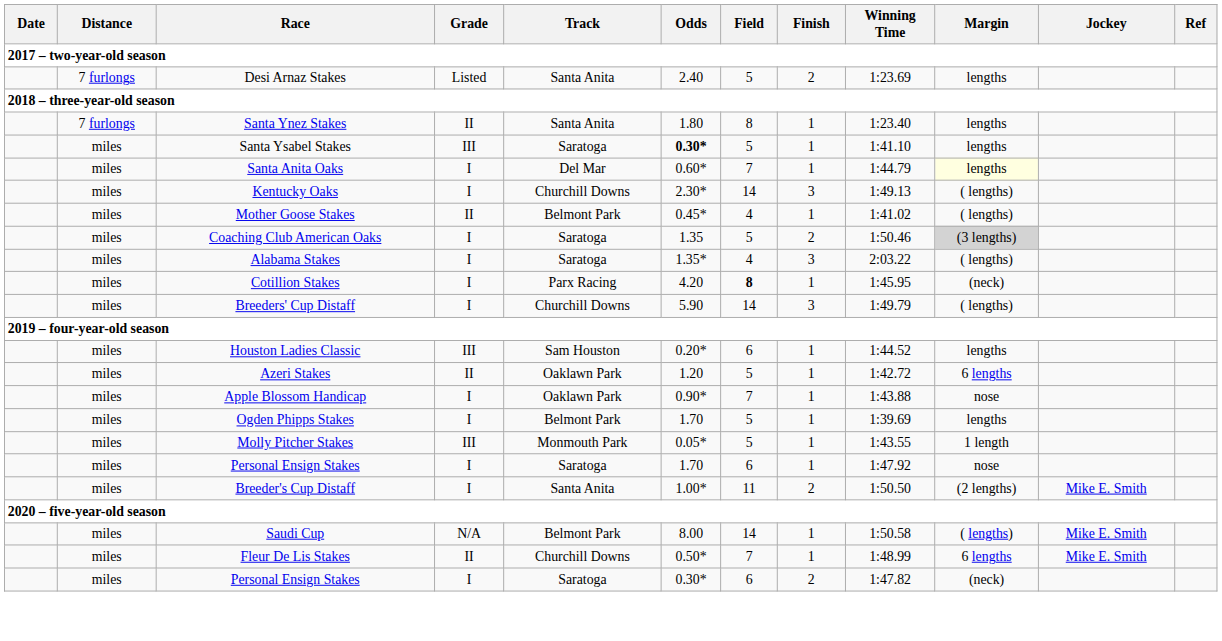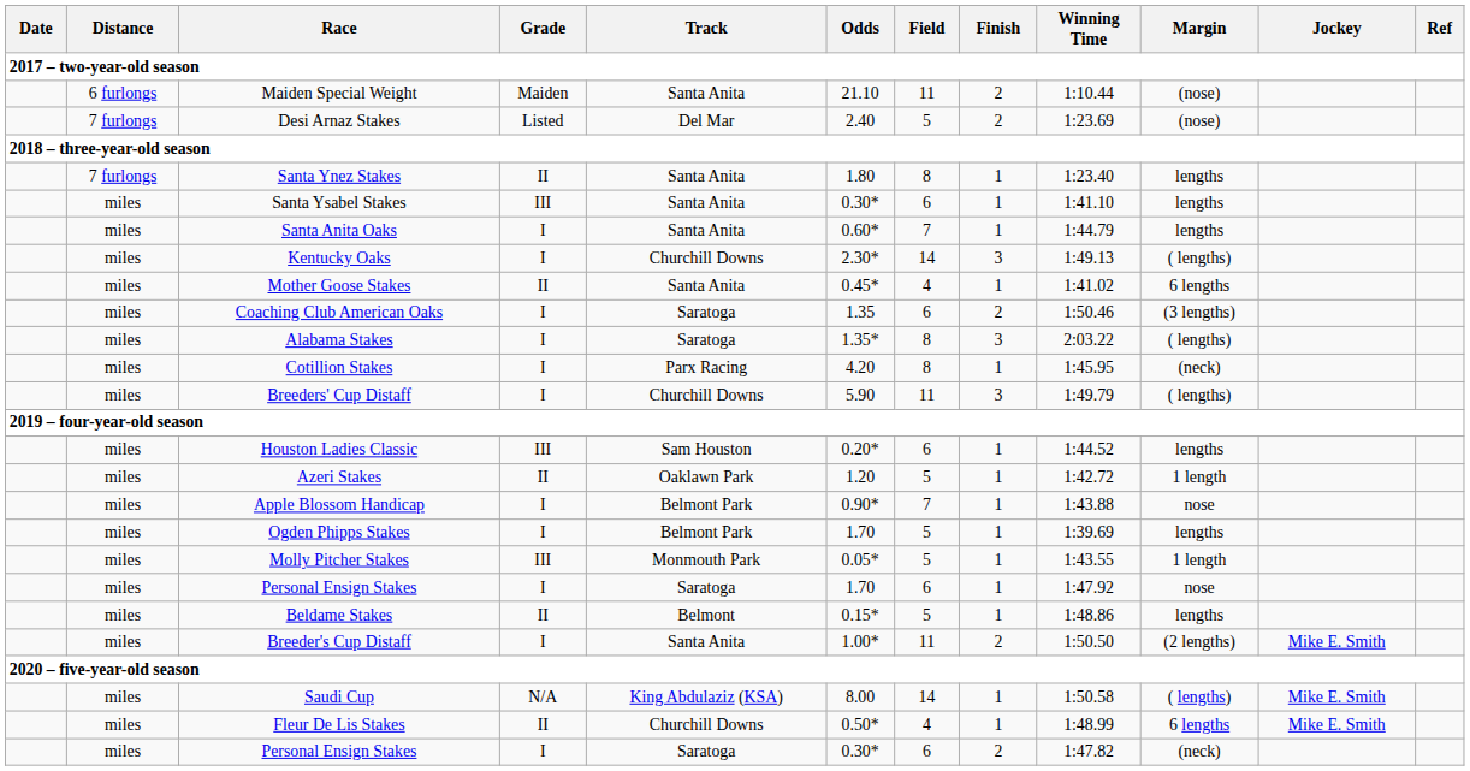 <table class = "wikitable sortable" style="text-align:center; width:100%; font-size:90%">
 <tr>
 <th scope="col">Date</th>
 <th scope="col">Distance</th>
 <th scope="col">Race</th>
 <th scope="col">Grade</th>
 <th scope="col">Track</th>
 <th scope="col">Odds</th>
 <th scope="col">Field</th>
 <th scope="col">Finish</th>
 <th scope="col">Winning<br>Time</th>
 <th scope="col">Margin</th>
 <th scope="col">Jockey</th>
 <th scope="col" class="unsortable">Ref</th>
 </tr>
 <tr style="background-color:white">
 <td align="left" colspan=12><strong>2017 – two-year-old season</strong></td>
 </tr>
 <tr>
 <td></td>
+<td> 6 <a href='#'>furlongs</a></td>
+<td>Maiden Special Weight</td>
+<td>Maiden</td>
+<td>Santa Anita</td>
+<td>21.10</td>
+<td>11</td>
+<td>2</td>
+<td>1:10.44</td>
+<td>(nose)</td>
+<td></td>
+<td></td>
+</tr>
+<tr>
+<td></td>
 <td> 7 <a href='#'>furlongs</a></td>
 <td>Desi Arnaz Stakes</td>
 <td>Listed</td>
-<td>Santa Anita</td>
+<td>Del Mar</td>
 <td>2.40</td>
 <td>5</td>
 <td>2</td>
 <td>1:23.69</td>
-<td> lengths</td>
+<td>(nose)</td>
 <td></td>
 <td></td>
 </tr>
 <tr style="background-color:white">
 <td align="left" colspan=12><strong>2018 – three-year-old season</strong></td>
 </tr>
 <tr>
 <td></td>
 <td> 7 <a href='#'>furlongs</a></td>
 <td><a href='#'>Santa Ynez Stakes</a></td>
 <td>II</td>
 <td>Santa Anita</td>
 <td>1.80</td>
 <td>8</td>
 <td>1</td>
 <td>1:23.40</td>
 <td> lengths</td>
 <td></td>
 <td></td>
 </tr>
 <tr>
 <td></td>
 <td>  miles</td>
 <td>Santa Ysabel Stakes</td>
 <td>III</td>
-<td>Saratoga</td>
-<td><strong>0.30*</strong></td>
-<td>5</td>
+<td>Santa Anita</td>
+<td>0.30*</td>
+<td>6</td>
 <td>1</td>
 <td>1:41.10</td>
 <td> lengths</td>
 <td></td>
 <td></td>
 </tr>
 <tr>
 <td></td>
 <td>  miles</td>
 <td><a href='#'>Santa Anita Oaks</a></td>
 <td>I</td>
-<td>Del Mar</td>
+<td>Santa Anita</td>
 <td>0.60*</td>
 <td>7</td>
 <td>1</td>
 <td>1:44.79</td>
-<td style="background: lightyellow;"> lengths</td>
+<td> lengths</td>
 <td></td>
 <td></td>
 </tr>
 <tr>
 <td></td>
 <td>  miles</td>
 <td><a href='#'>Kentucky Oaks</a></td>
 <td>I</td>
 <td>Churchill Downs</td>
 <td>2.30*</td>
 <td>14</td>
 <td>3</td>
 <td>1:49.13</td>
 <td>( lengths)</td>
 <td></td>
 <td></td>
 </tr>
 <tr>
 <td></td>
 <td>  miles</td>
 <td><a href='#'>Mother Goose Stakes</a></td>
 <td>II</td>
-<td>Belmont Park</td>
+<td>Santa Anita</td>
 <td>0.45*</td>
 <td>4</td>
 <td>1</td>
 <td>1:41.02</td>
-<td>( lengths)</td>
+<td>6 lengths</td>
 <td></td>
 <td></td>
 </tr>
 <tr>
 <td></td>
 <td>  miles</td>
 <td><a href='#'>Coaching Club American Oaks</a></td>
 <td>I</td>
 <td>Saratoga</td>
 <td>1.35</td>
-<td>5</td>
+<td>6</td>
 <td>2</td>
 <td>1:50.46</td>
-<td style="background: lightgrey;">(3 lengths)</td>
+<td>(3 lengths)</td>
 <td></td>
 <td></td>
 </tr>
 <tr>
 <td></td>
 <td>  miles</td>
 <td><a href='#'>Alabama Stakes</a></td>
 <td>I</td>
 <td>Saratoga</td>
 <td>1.35*</td>
-<td>4</td>
+<td>8</td>
 <td>3</td>
 <td>2:03.22</td>
 <td>( lengths)</td>
 <td></td>
 <td></td>
 </tr>
 <tr>
 <td></td>
 <td>  miles</td>
 <td><a href='#'>Cotillion Stakes</a></td>
 <td>I</td>
 <td>Parx Racing</td>
 <td>4.20</td>
-<td><strong>8</strong></td>
+<td>8</td>
 <td>1</td>
 <td>1:45.95</td>
 <td>(neck)</td>
 <td></td>
 <td></td>
 </tr>
 <tr>
 <td></td>
 <td>  miles</td>
 <td><a href='#'>Breeders' Cup Distaff</a></td>
 <td>I</td>
 <td>Churchill Downs</td>
 <td>5.90</td>
-<td>14</td>
+<td>11</td>
 <td>3</td>
 <td>1:49.79</td>
 <td>( lengths)</td>
 <td></td>
 <td></td>
 </tr>
 <tr style="background-color:white">
 <td align="left" colspan=12><strong>2019 – four-year-old season</strong></td>
 </tr>
 <tr>
 <td></td>
 <td>  miles</td>
 <td><a href='#'>Houston Ladies Classic</a></td>
 <td>III</td>
 <td>Sam Houston</td>
 <td>0.20*</td>
 <td>6</td>
 <td>1</td>
 <td>1:44.52</td>
 <td> lengths</td>
 <td></td>
 <td></td>
 </tr>
 <tr>
 <td></td>
 <td>  miles</td>
 <td><a href='#'>Azeri Stakes</a></td>
 <td>II</td>
 <td>Oaklawn Park</td>
 <td>1.20</td>
 <td>5</td>
 <td>1</td>
 <td>1:42.72</td>
-<td> 6 <a href='#'>lengths</a></td>
+<td>1 length</td>
 <td></td>
 <td></td>
 </tr>
 <tr>
 <td></td>
 <td>  miles</td>
 <td><a href='#'>Apple Blossom Handicap</a></td>
 <td>I</td>
-<td>Oaklawn Park</td>
+<td>Belmont Park</td>
 <td>0.90*</td>
 <td>7</td>
 <td>1</td>
 <td>1:43.88</td>
 <td>nose</td>
 <td></td>
 <td></td>
 </tr>
 <tr>
 <td></td>
 <td>  miles</td>
 <td><a href='#'>Ogden Phipps Stakes</a></td>
 <td>I</td>
 <td>Belmont Park</td>
 <td>1.70</td>
 <td>5</td>
 <td>1</td>
 <td>1:39.69</td>
 <td> lengths</td>
 <td></td>
 <td></td>
 </tr>
 <tr>
 <td></td>
 <td>  miles</td>
 <td><a href='#'>Molly Pitcher Stakes</a></td>
 <td>III</td>
 <td>Monmouth Park</td>
 <td>0.05*</td>
 <td>5</td>
 <td>1</td>
 <td>1:43.55</td>
 <td>1 length</td>
 <td></td>
 <td></td>
 </tr>
 <tr>
 <td></td>
 <td>  miles</td>
 <td><a href='#'>Personal Ensign Stakes</a></td>
 <td>I</td>
 <td>Saratoga</td>
 <td>1.70</td>
 <td>6</td>
 <td>1</td>
 <td>1:47.92</td>
 <td>nose</td>
 <td></td>
 <td></td>
 </tr>
 <tr>
 <td></td>
 <td>  miles</td>
+<td><a href='#'>Beldame Stakes</a></td>
+<td>II</td>
+<td>Belmont</td>
+<td>0.15*</td>
+<td>5</td>
+<td>1</td>
+<td>1:48.86</td>
+<td> lengths</td>
+<td></td>
+<td></td>
+</tr>
+<tr>
+<td></td>
+<td>  miles</td>
 <td><a href='#'>Breeder's Cup Distaff</a></td>
 <td>I</td>
 <td>Santa Anita</td>
 <td>1.00*</td>
 <td>11</td>
 <td>2</td>
 <td>1:50.50</td>
 <td> (2 lengths)</td>
 <td><a href='#'>Mike E. Smith</a></td>
 <td></td>
 </tr>
 <tr style="background-color:white">
 <td align="left" colspan=12><strong>2020 – five-year-old season</strong></td>
 </tr>
 <tr>
 <td></td>
 <td>  miles</td>
 <td><a href='#'>Saudi Cup</a></td>
 <td>N/A</td>
-<td>Belmont Park</td>
+<td><a href='#'>King Abdulaziz</a> (<a href='#'>KSA</a>)</td>
 <td>8.00</td>
 <td>14</td>
 <td>1</td>
 <td>1:50.58</td>
 <td> ( <a href='#'>lengths</a>)</td>
 <td><a href='#'>Mike E. Smith</a></td>
 <td></td>
 </tr>
 <tr>
 <td></td>
 <td>  miles</td>
 <td><a href='#'>Fleur De Lis Stakes</a></td>
 <td>II</td>
 <td>Churchill Downs</td>
 <td>0.50*</td>
-<td>7</td>
+<td>4</td>
 <td>1</td>
 <td>1:48.99</td>
 <td> 6 <a href='#'>lengths</a></td>
 <td><a href='#'>Mike E. Smith</a></td>
 <td></td>
 </tr>
 <tr>
 <td></td>
 <td>  miles</td>
 <td><a href='#'>Personal Ensign Stakes</a></td>
 <td>I</td>
 <td>Saratoga</td>
 <td>0.30*</td>
 <td>6</td>
 <td>2</td>
 <td>1:47.82</td>
 <td>(neck)</td>
 <td></td>
 <td></td>
 </tr>
 </table>
